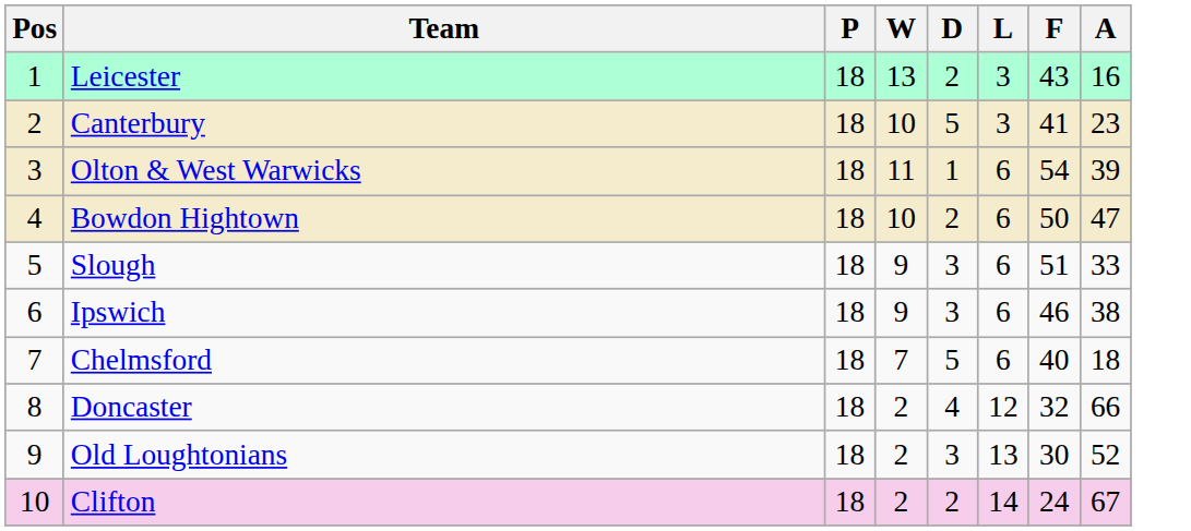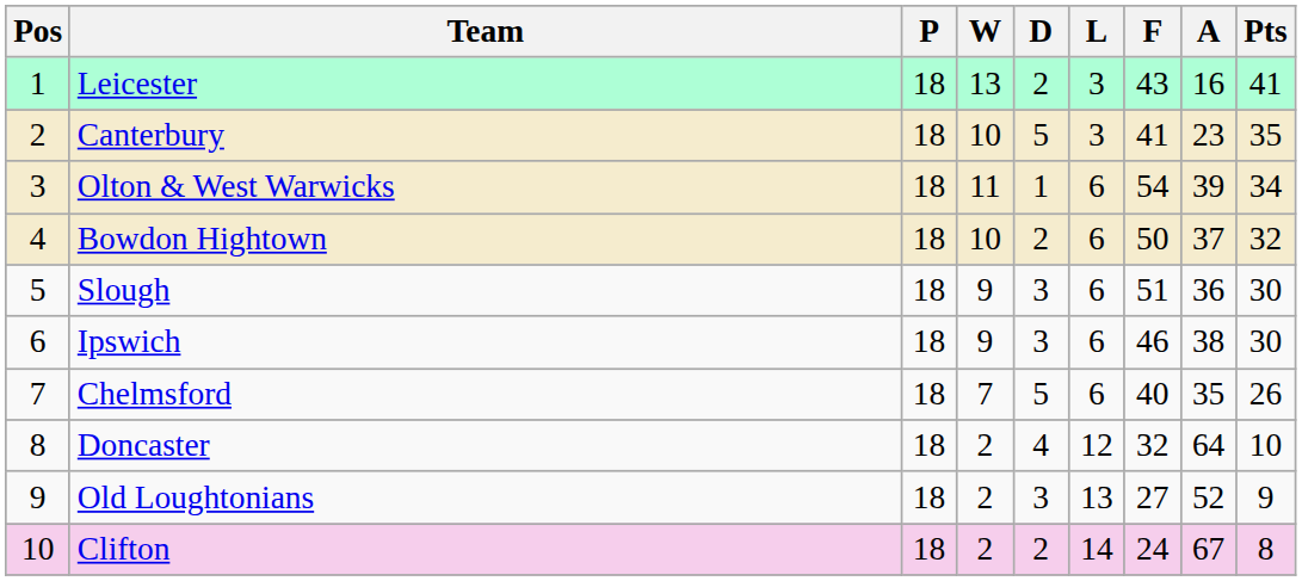 <table class="wikitable" style="font-size: 100%">
 <tr>
 <th width=20>Pos</th>
 <th width=400>Team</th>
 <th width=20>P</th>
 <th width=20>W</th>
 <th width=20>D</th>
 <th width=20>L</th>
 <th width=20>F</th>
 <th width=20>A</th>
+<th width=20>Pts</th>
 </tr>
 <tr align=center style="background: #ADFFD6;">
 <td>1</td>
 <td align="left"><a href='#'>Leicester</a></td>
 <td>18</td>
 <td>13</td>
 <td>2</td>
 <td>3</td>
 <td>43</td>
 <td>16</td>
+<td>41</td>
 </tr>
 <tr align=center style="background: #F5ECCE;">
 <td>2</td>
 <td align="left"><a href='#'>Canterbury</a></td>
 <td>18</td>
 <td>10</td>
 <td>5</td>
 <td>3</td>
 <td>41</td>
 <td>23</td>
+<td>35</td>
 </tr>
 <tr align=center style="background: #F5ECCE;">
 <td>3</td>
 <td align="left"><a href='#'>Olton & West Warwicks</a></td>
 <td>18</td>
 <td>11</td>
 <td>1</td>
 <td>6</td>
 <td>54</td>
 <td>39</td>
+<td>34</td>
 </tr>
 <tr align=center style="background: #F5ECCE;">
 <td>4</td>
 <td align="left"><a href='#'>Bowdon Hightown</a></td>
 <td>18</td>
 <td>10</td>
 <td>2</td>
 <td>6</td>
 <td>50</td>
-<td>47</td>
+<td>37</td>
+<td>32</td>
 </tr>
 <tr align=center>
 <td>5</td>
 <td align="left"><a href='#'>Slough</a></td>
 <td>18</td>
 <td>9</td>
 <td>3</td>
 <td>6</td>
 <td>51</td>
-<td>33</td>
+<td>36</td>
+<td>30</td>
 </tr>
 <tr align=center>
 <td>6</td>
 <td align="left"><a href='#'>Ipswich</a></td>
 <td>18</td>
 <td>9</td>
 <td>3</td>
 <td>6</td>
 <td>46</td>
 <td>38</td>
+<td>30</td>
 </tr>
 <tr align=center>
 <td>7</td>
 <td align="left"><a href='#'>Chelmsford</a></td>
 <td>18</td>
 <td>7</td>
 <td>5</td>
 <td>6</td>
 <td>40</td>
-<td>18</td>
+<td>35</td>
+<td>26</td>
 </tr>
 <tr align=center>
 <td>8</td>
 <td align="left"><a href='#'>Doncaster</a></td>
 <td>18</td>
 <td>2</td>
 <td>4</td>
 <td>12</td>
 <td>32</td>
-<td>66</td>
+<td>64</td>
+<td>10</td>
 </tr>
 <tr align=center>
 <td>9</td>
 <td align="left"><a href='#'>Old Loughtonians</a></td>
 <td>18</td>
 <td>2</td>
 <td>3</td>
 <td>13</td>
-<td>30</td>
+<td>27</td>
 <td>52</td>
+<td>9</td>
 </tr>
 <tr align=center style="background: #F6CEEC;">
 <td>10</td>
 <td align="left"><a href='#'>Clifton</a></td>
 <td>18</td>
 <td>2</td>
 <td>2</td>
 <td>14</td>
 <td>24</td>
 <td>67</td>
+<td>8</td>
 </tr>
 </table>
